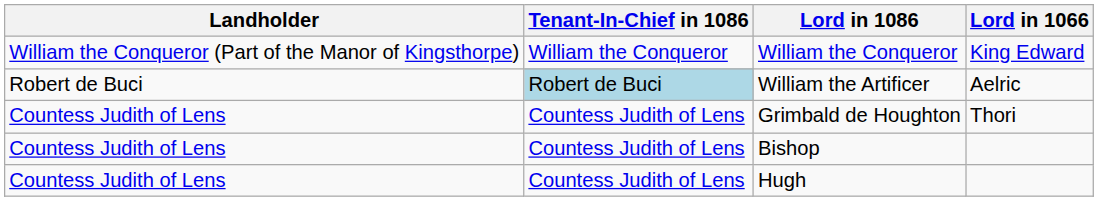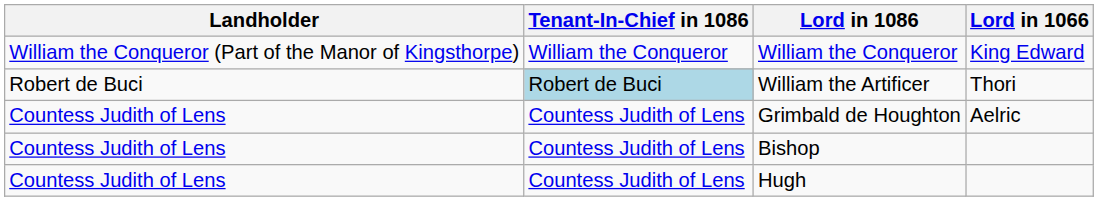 <table class="wikitable">
 <tr>
 <th>Landholder</th>
 <th><a href='#'>Tenant-In-Chief</a> in 1086</th>
 <th><a href='#'>Lord</a> in 1086</th>
 <th><a href='#'>Lord</a> in 1066</th>
 </tr>
 <tr>
 <td><a href='#'>William the Conqueror</a> (Part of the Manor of <a href='#'>Kingsthorpe</a>)</td>
 <td><a href='#'>William the Conqueror</a></td>
 <td><a href='#'>William the Conqueror</a></td>
 <td><a href='#'>King Edward</a></td>
 </tr>
 <tr>
 <td>Robert de Buci</td>
 <td style="background: lightblue;">Robert de Buci</td>
 <td>William the Artificer</td>
-<td>Aelric</td>
+<td>Thori</td>
 </tr>
 <tr>
 <td><a href='#'>Countess Judith of Lens</a></td>
 <td><a href='#'>Countess Judith of Lens</a></td>
 <td>Grimbald de Houghton</td>
-<td>Thori</td>
+<td>Aelric</td>
 </tr>
 <tr>
 <td><a href='#'>Countess Judith of Lens</a></td>
 <td><a href='#'>Countess Judith of Lens</a></td>
 <td>Bishop</td>
 <td></td>
 </tr>
 <tr>
 <td><a href='#'>Countess Judith of Lens</a></td>
 <td><a href='#'>Countess Judith of Lens</a></td>
 <td>Hugh</td>
 <td></td>
 </tr>
 </table>
